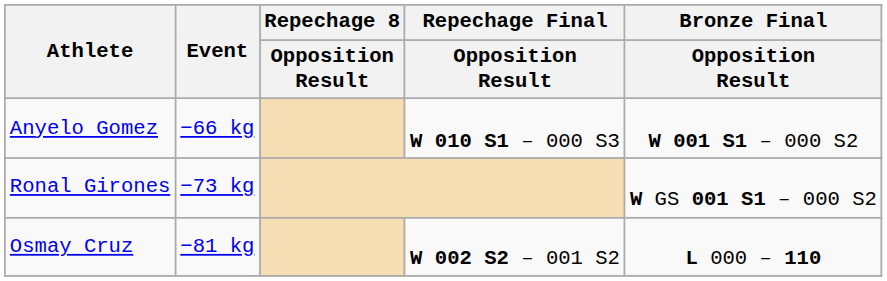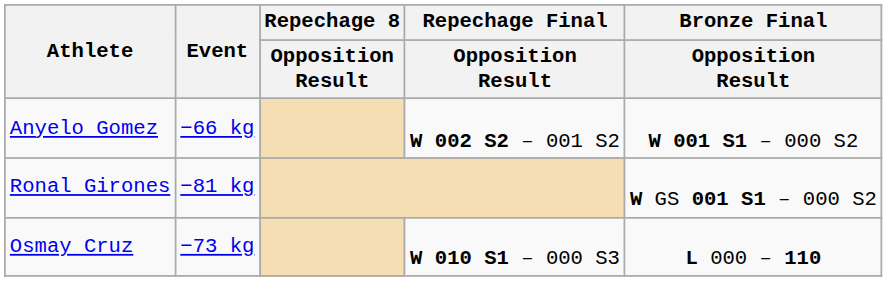 <table class="wikitable" style="font-size:90%">
 <tr>
 <th rowspan="2">Athlete</th>
 <th rowspan="2">Event</th>
 <th>Repechage 8</th>
 <th>Repechage Final</th>
 <th>Bronze Final</th>
 </tr>
 <tr>
 <th>Opposition<br>Result</th>
 <th>Opposition<br>Result</th>
 <th>Opposition<br>Result</th>
 </tr>
 <tr>
 <td><a href='#'>Anyelo Gomez</a></td>
 <td><a href='#'>−66 kg</a></td>
 <td align="center" bgcolor=wheat></td>
-<td align=center><br><strong>W</strong> <strong>010 S1</strong> – 000 S3</td>
+<td align=center><br><strong>W</strong> <strong>002 S2</strong> – 001 S2</td>
 <td align=center><br><strong>W</strong> <strong>001 S1</strong> – 000 S2<br></td>
 </tr>
 <tr>
 <td><a href='#'>Ronal Girones</a></td>
-<td><a href='#'>−73 kg</a></td>
+<td><a href='#'>−81 kg</a></td>
 <td align="center" bgcolor=wheat colspan=2></td>
 <td align=center><br><strong>W</strong> GS <strong>001 S1</strong> – 000 S2<br></td>
 </tr>
 <tr>
 <td><a href='#'>Osmay Cruz</a></td>
-<td><a href='#'>−81 kg</a></td>
+<td><a href='#'>−73 kg</a></td>
 <td align="center" bgcolor=wheat></td>
-<td align=center><br><strong>W</strong> <strong>002 S2</strong> – 001 S2</td>
+<td align=center><br><strong>W</strong> <strong>010 S1</strong> – 000 S3</td>
 <td align=center><br><strong>L</strong> 000 – <strong>110</strong></td>
 </tr>
 </table>
